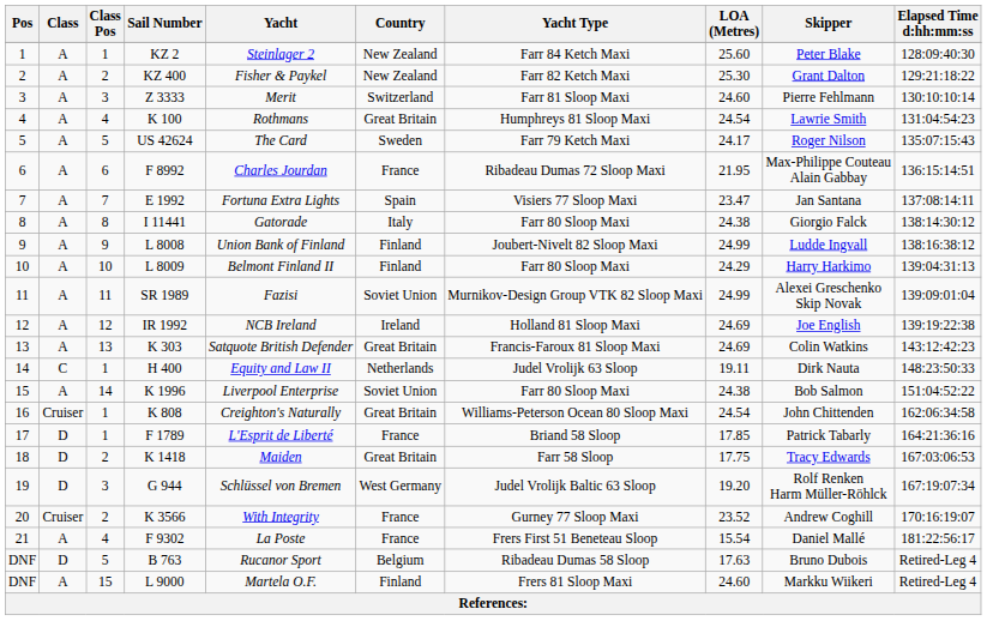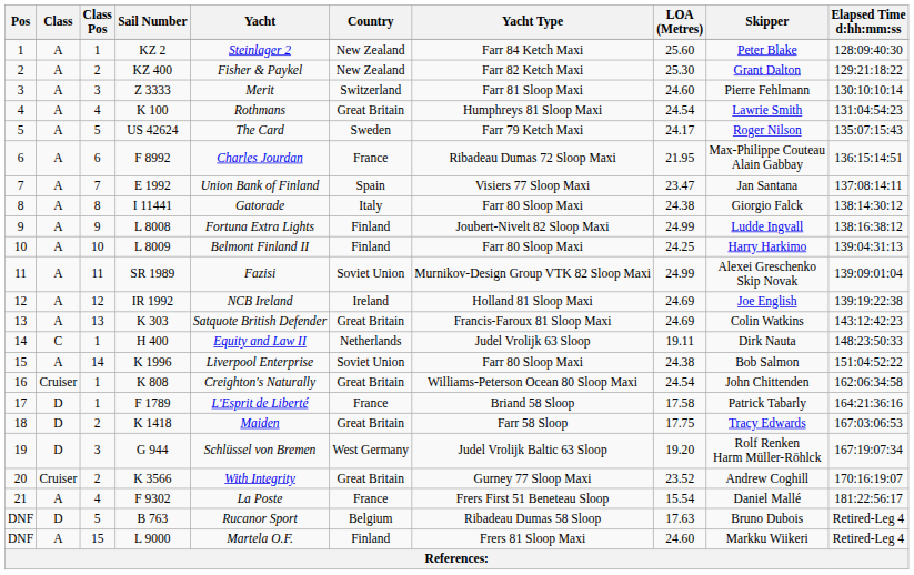 <table class="wikitable sortable" style="text-align: center;" "font-size: 100%;">
 <tr>
 <th>Pos</th>
 <th>Class</th>
 <th>Class <br>Pos</th>
 <th>Sail Number</th>
 <th>Yacht</th>
 <th>Country</th>
 <th>Yacht Type</th>
 <th>LOA<br>(Metres)</th>
 <th>Skipper</th>
 <th>Elapsed Time<br>d:hh:mm:ss</th>
 </tr>
 <tr style="font-weight:bold">
 </tr>
 <tr>
 <td>1</td>
 <td>A</td>
 <td>1</td>
 <td>KZ 2</td>
 <td><em><a href='#'>Steinlager 2</a></em></td>
 <td> New Zealand</td>
 <td>Farr 84 Ketch Maxi</td>
 <td>25.60</td>
 <td><a href='#'>Peter Blake</a></td>
 <td>128:09:40:30</td>
 </tr>
 <tr>
 <td>2</td>
 <td>A</td>
 <td>2</td>
 <td>KZ 400</td>
 <td><em>Fisher & Paykel</em></td>
 <td> New Zealand</td>
 <td>Farr 82 Ketch Maxi</td>
 <td>25.30</td>
 <td><a href='#'>Grant Dalton</a></td>
 <td>129:21:18:22</td>
 </tr>
 <tr>
 <td>3</td>
 <td>A</td>
 <td>3</td>
 <td>Z 3333</td>
 <td><em>Merit</em></td>
 <td> Switzerland</td>
 <td>Farr 81 Sloop Maxi</td>
 <td>24.60</td>
 <td>Pierre Fehlmann</td>
 <td>130:10:10:14</td>
 </tr>
 <tr>
 <td>4</td>
 <td>A</td>
 <td>4</td>
 <td>K 100</td>
 <td><em>Rothmans</em></td>
 <td> Great Britain</td>
 <td>Humphreys 81 Sloop Maxi</td>
 <td>24.54</td>
 <td><a href='#'>Lawrie Smith</a></td>
 <td>131:04:54:23</td>
 </tr>
 <tr>
 <td>5</td>
 <td>A</td>
 <td>5</td>
 <td>US 42624</td>
 <td><em>The Card</em></td>
 <td> Sweden</td>
 <td>Farr 79 Ketch Maxi</td>
 <td>24.17</td>
 <td><a href='#'>Roger Nilson</a></td>
 <td>135:07:15:43</td>
 </tr>
 <tr>
 <td>6</td>
 <td>A</td>
 <td>6</td>
 <td>F 8992</td>
 <td><em><a href='#'>Charles Jourdan</a></em></td>
 <td> France</td>
 <td>Ribadeau Dumas 72 Sloop Maxi</td>
 <td>21.95</td>
 <td>Max-Philippe Couteau <br> Alain Gabbay</td>
 <td>136:15:14:51</td>
 </tr>
 <tr>
 <td>7</td>
 <td>A</td>
 <td>7</td>
 <td>E 1992</td>
-<td><em>Fortuna Extra Lights</em></td>
+<td><em>Union Bank of Finland</em></td>
 <td> Spain</td>
 <td>Visiers 77 Sloop Maxi</td>
 <td>23.47</td>
 <td>Jan Santana</td>
 <td>137:08:14:11</td>
 </tr>
 <tr>
 <td>8</td>
 <td>A</td>
 <td>8</td>
 <td>I 11441</td>
 <td><em>Gatorade</em></td>
 <td> Italy</td>
 <td>Farr 80 Sloop Maxi</td>
 <td>24.38</td>
 <td>Giorgio Falck</td>
 <td>138:14:30:12</td>
 </tr>
 <tr>
 <td>9</td>
 <td>A</td>
 <td>9</td>
 <td>L 8008</td>
-<td><em>Union Bank of Finland</em></td>
+<td><em>Fortuna Extra Lights</em></td>
 <td> Finland</td>
 <td>Joubert-Nivelt 82 Sloop Maxi</td>
 <td>24.99</td>
 <td><a href='#'>Ludde Ingvall</a></td>
 <td>138:16:38:12</td>
 </tr>
 <tr>
 <td>10</td>
 <td>A</td>
 <td>10</td>
 <td>L 8009</td>
 <td><em>Belmont Finland II</em></td>
 <td> Finland</td>
 <td>Farr 80 Sloop Maxi</td>
-<td>24.29</td>
+<td>24.25</td>
 <td><a href='#'>Harry Harkimo</a></td>
 <td>139:04:31:13</td>
 </tr>
 <tr>
 <td>11</td>
 <td>A</td>
 <td>11</td>
 <td>SR 1989</td>
 <td><em>Fazisi</em></td>
 <td> Soviet Union</td>
 <td>Murnikov-Design Group VTK 82 Sloop Maxi</td>
 <td>24.99</td>
 <td>Alexei Greschenko <br> Skip Novak</td>
 <td>139:09:01:04</td>
 </tr>
 <tr>
 <td>12</td>
 <td>A</td>
 <td>12</td>
 <td>IR 1992</td>
 <td><em>NCB Ireland</em></td>
 <td> Ireland</td>
 <td>Holland 81 Sloop Maxi</td>
 <td>24.69</td>
 <td><a href='#'>Joe English</a></td>
 <td>139:19:22:38</td>
 </tr>
 <tr>
 <td>13</td>
 <td>A</td>
 <td>13</td>
 <td>K 303</td>
 <td><em>Satquote British Defender</em></td>
 <td> Great Britain</td>
 <td>Francis-Faroux 81 Sloop Maxi</td>
 <td>24.69</td>
 <td>Colin Watkins</td>
 <td>143:12:42:23</td>
 </tr>
 <tr>
 <td>14</td>
 <td>C</td>
 <td>1</td>
 <td>H 400</td>
 <td><em><a href='#'>Equity and Law II</a></em></td>
 <td> Netherlands</td>
 <td>Judel Vrolijk 63 Sloop</td>
 <td>19.11</td>
 <td>Dirk Nauta</td>
 <td>148:23:50:33</td>
 </tr>
 <tr>
 <td>15</td>
 <td>A</td>
 <td>14</td>
 <td>K 1996</td>
 <td><em>Liverpool Enterprise</em></td>
 <td> Soviet Union</td>
 <td>Farr 80 Sloop Maxi</td>
 <td>24.38</td>
 <td>Bob Salmon</td>
 <td>151:04:52:22</td>
 </tr>
 <tr>
 <td>16</td>
 <td>Cruiser</td>
 <td>1</td>
 <td>K 808</td>
 <td><em>Creighton's Naturally</em></td>
 <td> Great Britain</td>
 <td>Williams-Peterson Ocean 80 Sloop Maxi</td>
 <td>24.54</td>
 <td>John Chittenden</td>
 <td>162:06:34:58</td>
 </tr>
 <tr>
 <td>17</td>
 <td>D</td>
 <td>1</td>
 <td>F 1789</td>
 <td><em><a href='#'>L'Esprit de Liberté</a></em></td>
 <td> France</td>
 <td>Briand 58 Sloop</td>
-<td>17.85</td>
+<td>17.58</td>
 <td>Patrick Tabarly</td>
 <td>164:21:36:16</td>
 </tr>
 <tr>
 <td>18</td>
 <td>D</td>
 <td>2</td>
 <td>K 1418</td>
 <td><em><a href='#'>Maiden</a></em></td>
 <td> Great Britain</td>
 <td>Farr 58 Sloop</td>
 <td>17.75</td>
 <td><a href='#'>Tracy Edwards</a></td>
 <td>167:03:06:53</td>
 </tr>
 <tr>
 <td>19</td>
 <td>D</td>
 <td>3</td>
 <td>G 944</td>
 <td><em>Schlüssel von Bremen</em></td>
 <td> West Germany</td>
 <td>Judel Vrolijk Baltic 63 Sloop</td>
 <td>19.20</td>
 <td>Rolf Renken <br> Harm Müller-Röhlck</td>
 <td>167:19:07:34</td>
 </tr>
 <tr>
 <td>20</td>
 <td>Cruiser</td>
 <td>2</td>
 <td>K 3566</td>
 <td><em><a href='#'>With Integrity</a></em></td>
-<td> France</td>
+<td> Great Britain</td>
 <td>Gurney 77 Sloop Maxi</td>
 <td>23.52</td>
 <td>Andrew Coghill</td>
 <td>170:16:19:07</td>
 </tr>
 <tr>
 <td>21</td>
 <td>A</td>
 <td>4</td>
 <td>F 9302</td>
 <td><em>La Poste</em></td>
 <td> France</td>
 <td>Frers First 51 Beneteau Sloop</td>
 <td>15.54</td>
 <td>Daniel Mallé</td>
 <td>181:22:56:17</td>
 </tr>
 <tr>
 <td>DNF</td>
 <td>D</td>
 <td>5</td>
 <td>B 763</td>
 <td><em>Rucanor Sport</em></td>
 <td> Belgium</td>
 <td>Ribadeau Dumas 58 Sloop</td>
 <td>17.63</td>
 <td>Bruno Dubois</td>
 <td>Retired-Leg 4</td>
 </tr>
 <tr>
 <td>DNF</td>
 <td>A</td>
 <td>15</td>
 <td>L 9000</td>
 <td><em>Martela O.F.</em></td>
 <td> Finland</td>
 <td>Frers 81 Sloop Maxi</td>
 <td>24.60</td>
 <td>Markku Wiikeri</td>
 <td>Retired-Leg 4</td>
 </tr>
 <tr>
 <th colspan=10>References:</th>
 </tr>
 </table>
